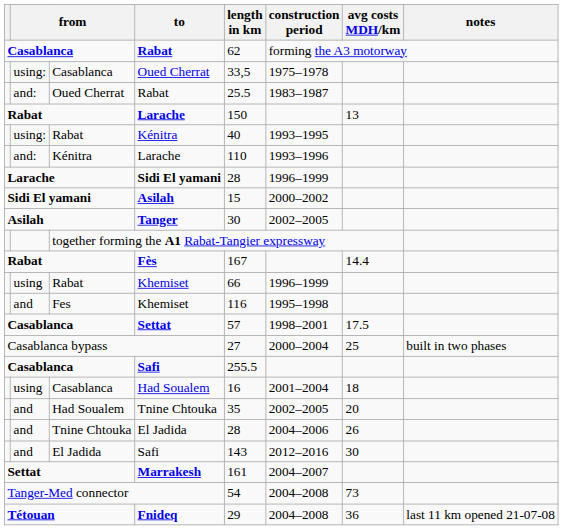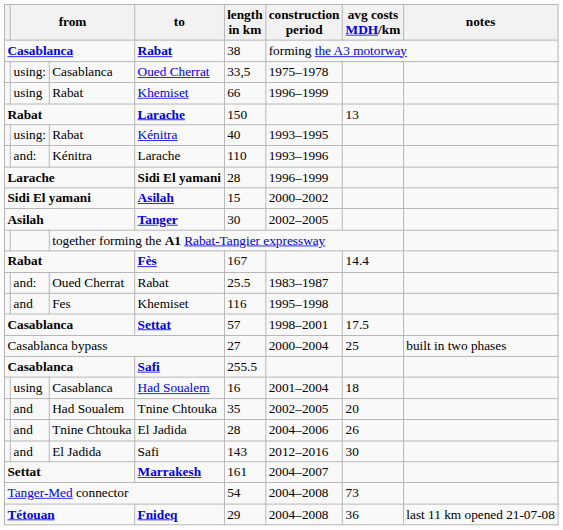 <table class="wikitable" style="width:"95%">
 <tr>
 <th></th>
 <th colspan="2">from</th>
 <th>to</th>
 <th>length<br>in km</th>
 <th>construction<br>period</th>
 <th>avg costs<br><a href='#'>M</a><a href='#'>DH</a>/km</th>
 <th>notes</th>
 </tr>
 <tr>
 <td colspan="3"><strong><a href='#'>Casablanca</a></strong></td>
 <td><strong><a href='#'>Rabat</a></strong></td>
-<td>62</td>
+<td>38</td>
 <td colspan="3">forming <a href='#'>the A3 motorway</a></td>
 </tr>
 <tr>
 <td></td>
 <td>using:</td>
 <td>Casablanca</td>
 <td><a href='#'>Oued Cherrat</a></td>
 <td>33,5</td>
 <td>1975–1978</td>
 <td></td>
 <td></td>
 </tr>
 <tr>
 <td></td>
-<td>and:</td>
-<td>Oued Cherrat</td>
+<td>using</td>
 <td>Rabat</td>
-<td>25.5</td>
-<td>1983–1987</td>
+<td><a href='#'>Khemiset</a></td>
+<td>66</td>
+<td>1996–1999</td>
 <td></td>
 <td></td>
 </tr>
 <tr>
 <td colspan="3"><strong>Rabat</strong></td>
 <td><strong><a href='#'>Larache</a></strong></td>
 <td>150</td>
 <td></td>
 <td>13</td>
 <td></td>
 </tr>
 <tr>
 <td></td>
 <td>using:</td>
 <td>Rabat</td>
 <td><a href='#'>Kénitra</a></td>
 <td>40</td>
 <td>1993–1995</td>
 <td></td>
 <td></td>
 </tr>
 <tr>
 <td></td>
 <td>and:</td>
 <td>Kénitra</td>
 <td>Larache</td>
 <td>110</td>
 <td>1993–1996</td>
 <td></td>
 <td></td>
 </tr>
 <tr>
 <td colspan="3"><strong>Larache</strong></td>
 <td><strong>Sidi El yamani</strong></td>
 <td>28</td>
 <td>1996–1999</td>
 <td></td>
 <td></td>
 </tr>
 <tr>
 <td colspan="3"><strong>Sidi El yamani</strong></td>
 <td><strong><a href='#'>Asilah</a></strong></td>
 <td>15</td>
 <td>2000–2002</td>
 <td></td>
 <td></td>
 </tr>
 <tr>
 <td colspan="3"><strong>Asilah</strong></td>
 <td><strong><a href='#'>Tanger</a></strong></td>
 <td>30</td>
 <td>2002–2005</td>
 <td></td>
 <td></td>
 </tr>
 <tr>
 <td></td>
 <td></td>
 <td colspan="5">together forming the <strong>A1</strong> <a href='#'>Rabat-Tangier expressway</a></td>
 </tr>
 <tr>
 <td colspan="3"><strong>Rabat</strong></td>
 <td><strong><a href='#'>Fès</a></strong></td>
 <td>167</td>
 <td></td>
 <td>14.4</td>
 <td></td>
 </tr>
 <tr>
 <td></td>
-<td>using</td>
+<td>and:</td>
+<td>Oued Cherrat</td>
 <td>Rabat</td>
-<td><a href='#'>Khemiset</a></td>
-<td>66</td>
-<td>1996–1999</td>
+<td>25.5</td>
+<td>1983–1987</td>
 <td></td>
 <td></td>
 </tr>
 <tr>
 <td></td>
 <td>and</td>
 <td>Fes</td>
 <td>Khemiset</td>
 <td>116</td>
 <td>1995–1998</td>
 <td></td>
 <td></td>
 </tr>
 <tr>
 <td colspan="3"><strong>Casablanca</strong></td>
 <td><strong><a href='#'>Settat</a></strong></td>
 <td>57</td>
 <td>1998–2001</td>
 <td>17.5</td>
 <td></td>
 </tr>
 <tr>
 <td colspan="4">Casablanca bypass</td>
 <td>27</td>
 <td>2000–2004</td>
 <td>25</td>
 <td>built in two phases</td>
 </tr>
 <tr>
 <td colspan="3"><strong>Casablanca</strong></td>
 <td><strong><a href='#'>Safi</a></strong></td>
 <td>255.5</td>
 <td></td>
 <td></td>
 <td></td>
 </tr>
 <tr>
 <td></td>
 <td>using</td>
 <td>Casablanca</td>
 <td><a href='#'>Had Soualem</a></td>
 <td>16</td>
 <td>2001–2004</td>
 <td>18</td>
 <td></td>
 </tr>
 <tr>
 <td></td>
 <td>and</td>
 <td>Had Soualem</td>
 <td>Tnine Chtouka</td>
 <td>35</td>
 <td>2002–2005</td>
 <td>20</td>
 <td></td>
 </tr>
 <tr>
 <td></td>
 <td>and</td>
 <td>Tnine Chtouka</td>
 <td>El Jadida</td>
 <td>28</td>
 <td>2004–2006</td>
 <td>26</td>
 <td></td>
 </tr>
 <tr>
 <td></td>
 <td>and</td>
 <td>El Jadida</td>
 <td>Safi</td>
 <td>143</td>
 <td>2012–2016</td>
 <td>30</td>
 <td></td>
 </tr>
 <tr>
 <td colspan="3"><strong>Settat</strong></td>
 <td><strong><a href='#'>Marrakesh</a></strong></td>
 <td>161</td>
 <td>2004–2007</td>
 <td></td>
 <td></td>
 </tr>
 <tr>
 <td colspan="4"><a href='#'>Tanger-Med</a> connector</td>
 <td>54</td>
 <td>2004–2008</td>
 <td>73</td>
 <td></td>
 </tr>
 <tr>
 <td colspan="3"><strong><a href='#'>Tétouan</a></strong></td>
 <td><strong><a href='#'>Fnideq</a></strong></td>
 <td>29</td>
 <td>2004–2008</td>
 <td>36</td>
 <td>last 11 km opened 21-07-08</td>
 </tr>
 </table>
